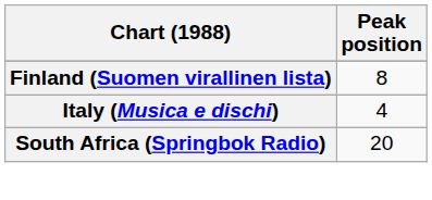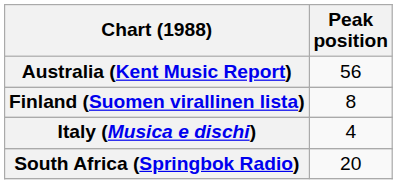 <table class="wikitable sortable plainrowheaders" style="text-align:center">
 <tr>
 <th scope="col">Chart (1988)</th>
 <th scope="col">Peak<br>position</th>
+</tr>
+<tr>
+<th scope="row">Australia (<a href='#'>Kent Music Report</a>)</th>
+<td>56</td>
 </tr>
 <tr>
 </tr>
 <tr>
 <th scope="row">Finland (<a href='#'>Suomen virallinen lista</a>)</th>
 <td>8</td>
 </tr>
 <tr>
 </tr>
 <tr>
 </tr>
 <tr>
 <th scope="row">Italy (<em><a href='#'>Musica e dischi</a></em>)</th>
 <td>4</td>
 </tr>
 <tr>
 </tr>
 <tr>
 </tr>
 <tr>
 <th scope="row">South Africa (<a href='#'>Springbok Radio</a>)</th>
 <td>20</td>
 </tr>
 <tr>
 </tr>
 <tr>
 </tr>
 </table>
